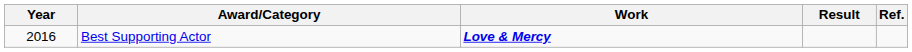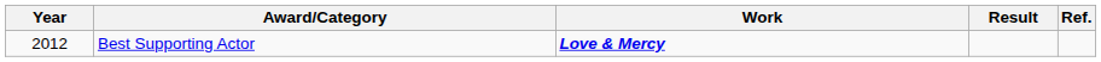 <table class=wikitable>
 <tr>
 <th scope="col" style="width:5em;">Year</th>
 <th scope="col" style="width:28em;">Award/Category</th>
 <th scope="col" style="width:25em;">Work</th>
 <th scope="col" style="width:5em;">Result</th>
 <th>Ref.</th>
 </tr>
 <tr>
-<td style="text-align:center;">2016</td>
+<td style="text-align:center;">2012</td>
 <td><a href='#'>Best Supporting Actor</a></td>
 <td><strong><em><a href='#'>Love & Mercy</a></em></strong></td>
 <td></td>
 <td></td>
 </tr>
 </table>
